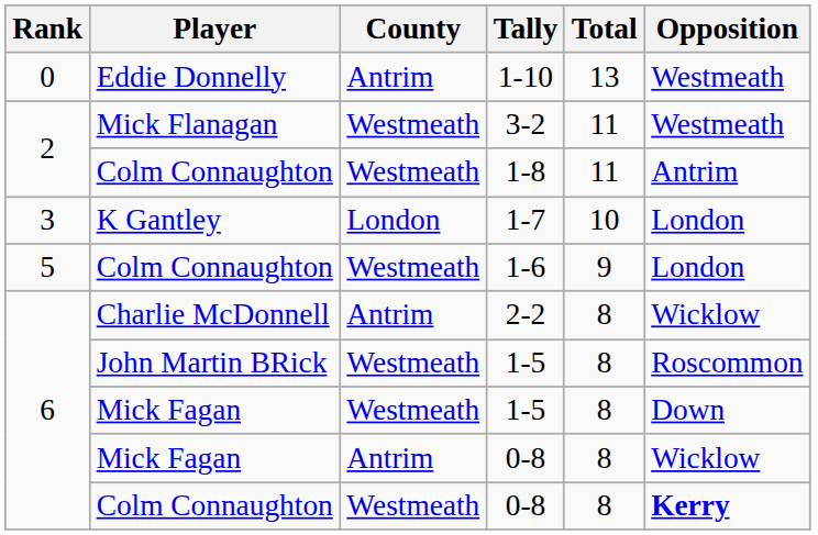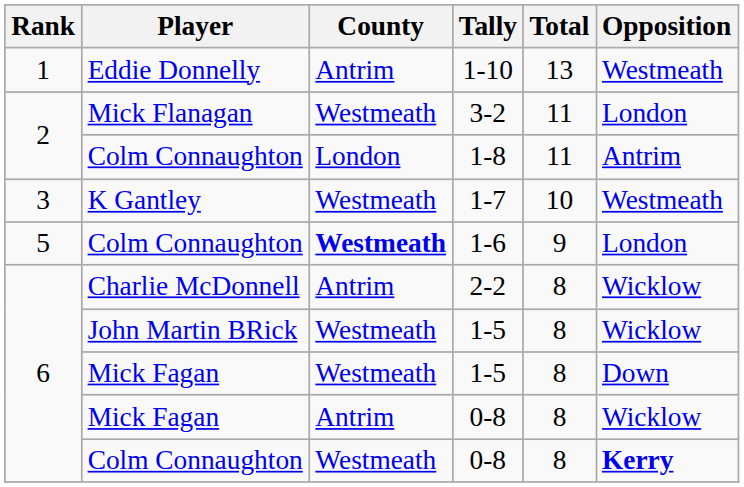 <table class="wikitable">
 <tr>
 <th>Rank</th>
 <th>Player</th>
 <th>County</th>
 <th>Tally</th>
 <th>Total</th>
 <th>Opposition</th>
 </tr>
 <tr>
-<td rowspan=1 align=center>0</td>
+<td rowspan=1 align=center>1</td>
 <td><a href='#'>Eddie Donnelly</a></td>
 <td><a href='#'>Antrim</a></td>
 <td align=center>1-10</td>
 <td align=center>13</td>
 <td><a href='#'>Westmeath</a></td>
 </tr>
 <tr>
 <td rowspan=2 align=center>2</td>
 <td><a href='#'>Mick Flanagan</a></td>
 <td><a href='#'>Westmeath</a></td>
 <td align=center>3-2</td>
 <td align=center>11</td>
-<td><a href='#'>Westmeath</a></td>
+<td><a href='#'>London</a></td>
 </tr>
 <tr>
 <td><a href='#'>Colm Connaughton</a></td>
-<td><a href='#'>Westmeath</a></td>
+<td><a href='#'>London</a></td>
 <td align=center>1-8</td>
 <td align=center>11</td>
 <td><a href='#'>Antrim</a></td>
 </tr>
 <tr>
 <td rowspan=1 align=center>3</td>
 <td><a href='#'>K Gantley</a></td>
-<td><a href='#'>London</a></td>
+<td><a href='#'>Westmeath</a></td>
 <td align=center>1-7</td>
 <td align=center>10</td>
-<td><a href='#'>London</a></td>
+<td><a href='#'>Westmeath</a></td>
 </tr>
 <tr>
 <td rowspan=1 align=center>5</td>
 <td><a href='#'>Colm Connaughton</a></td>
-<td><a href='#'>Westmeath</a></td>
+<td><strong><a href='#'>Westmeath</a></strong></td>
 <td align=center>1-6</td>
 <td align=center>9</td>
 <td><a href='#'>London</a></td>
 </tr>
 <tr>
 <td rowspan=5 align=center>6</td>
 <td><a href='#'>Charlie McDonnell</a></td>
 <td><a href='#'>Antrim</a></td>
 <td align=center>2-2</td>
 <td align=center>8</td>
 <td><a href='#'>Wicklow</a></td>
 </tr>
 <tr>
 <td><a href='#'>John Martin BRick</a></td>
 <td><a href='#'>Westmeath</a></td>
 <td align=center>1-5</td>
 <td align=center>8</td>
-<td><a href='#'>Roscommon</a></td>
+<td><a href='#'>Wicklow</a></td>
 </tr>
 <tr>
 <td><a href='#'>Mick Fagan</a></td>
 <td><a href='#'>Westmeath</a></td>
 <td align=center>1-5</td>
 <td align=center>8</td>
 <td><a href='#'>Down</a></td>
 </tr>
 <tr>
 <td><a href='#'>Mick Fagan</a></td>
 <td><a href='#'>Antrim</a></td>
 <td align=center>0-8</td>
 <td align=center>8</td>
 <td><a href='#'>Wicklow</a></td>
 </tr>
 <tr>
 <td><a href='#'>Colm Connaughton</a></td>
 <td><a href='#'>Westmeath</a></td>
 <td align=center>0-8</td>
 <td align=center>8</td>
 <td><strong><a href='#'>Kerry</a></strong></td>
 </tr>
 </table>
